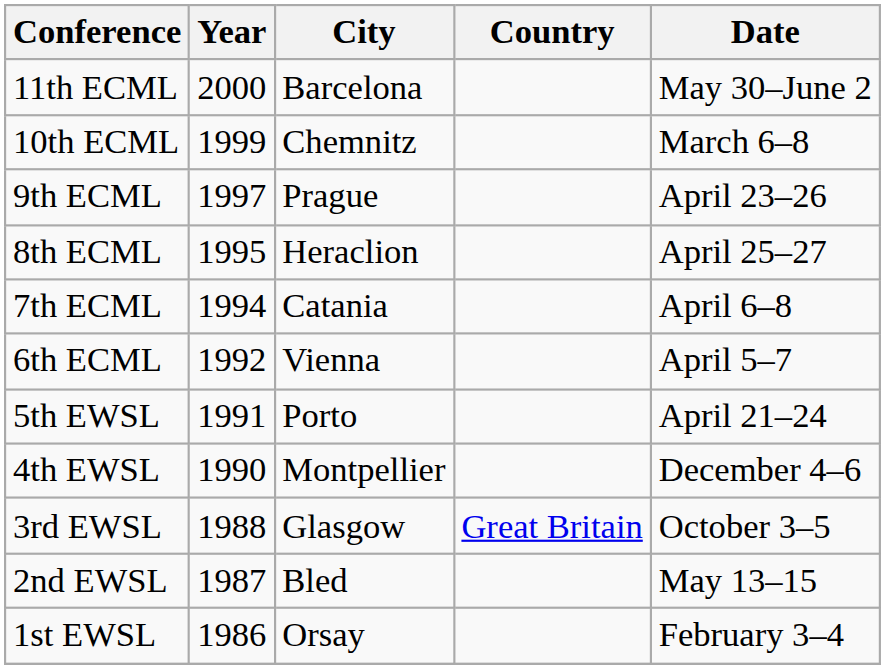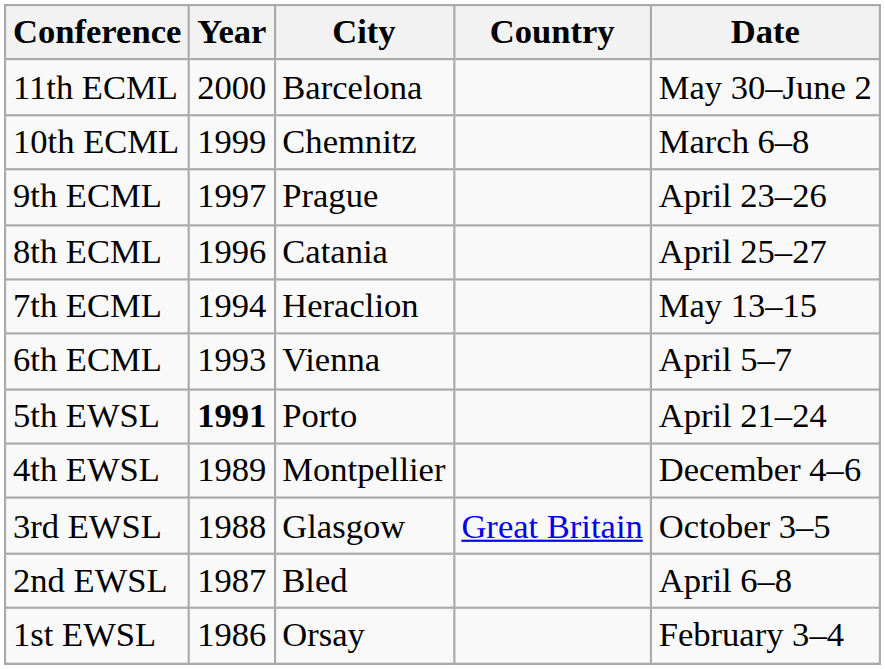 <table class="wikitable" border="1">
 <tr>
 <th>Conference</th>
 <th>Year</th>
 <th>City</th>
 <th>Country</th>
 <th>Date</th>
 </tr>
 <tr>
 <td>11th ECML</td>
 <td>2000</td>
 <td>Barcelona</td>
 <td></td>
 <td>May 30–June 2</td>
 </tr>
 <tr>
 <td>10th ECML</td>
 <td>1999</td>
 <td>Chemnitz</td>
 <td></td>
 <td>March 6–8</td>
 </tr>
 <tr>
 <td>9th ECML</td>
 <td>1997</td>
 <td>Prague</td>
 <td></td>
 <td>April 23–26</td>
 </tr>
 <tr>
 <td>8th ECML</td>
-<td>1995</td>
-<td>Heraclion</td>
+<td>1996</td>
+<td>Catania</td>
 <td></td>
 <td>April 25–27</td>
 </tr>
 <tr>
 <td>7th ECML</td>
 <td>1994</td>
-<td>Catania</td>
+<td>Heraclion</td>
 <td></td>
-<td>April 6–8</td>
+<td>May 13–15</td>
 </tr>
 <tr>
 <td>6th ECML</td>
-<td>1992</td>
+<td>1993</td>
 <td>Vienna</td>
 <td></td>
 <td>April 5–7</td>
 </tr>
 <tr>
 <td>5th EWSL</td>
-<td>1991</td>
+<td><strong>1991</strong></td>
 <td>Porto</td>
 <td></td>
 <td>April 21–24</td>
 </tr>
 <tr>
 <td>4th EWSL</td>
-<td>1990</td>
+<td>1989</td>
 <td>Montpellier</td>
 <td></td>
 <td>December 4–6</td>
 </tr>
 <tr>
 <td>3rd EWSL</td>
 <td>1988</td>
 <td>Glasgow</td>
 <td> <a href='#'>Great Britain</a></td>
 <td>October 3–5</td>
 </tr>
 <tr>
 <td>2nd EWSL</td>
 <td>1987</td>
 <td>Bled</td>
 <td></td>
-<td>May 13–15</td>
+<td>April 6–8</td>
 </tr>
 <tr>
 <td>1st EWSL</td>
 <td>1986</td>
 <td>Orsay</td>
 <td></td>
 <td>February 3–4</td>
 </tr>
 <tr>
 </tr>
 </table>
